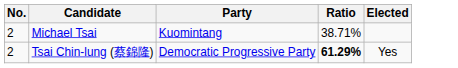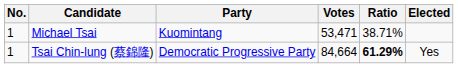 <table class=wikitable>
 <tr>
 <th>No.</th>
 <th>Candidate</th>
 <th>Party</th>
+<th>Votes</th>
 <th>Ratio</th>
 <th>Elected</th>
 </tr>
 <tr>
-<td>2</td>
+<td>1</td>
 <td><a href='#'>Michael Tsai</a></td>
 <td><a href='#'>Kuomintang</a></td>
+<td align="right">53,471</td>
 <td align="right">38.71%</td>
 <td></td>
 </tr>
 <tr>
-<td>2</td>
+<td>1</td>
 <td><a href='#'>Tsai Chin-lung</a>  (<a href='#'>蔡錦隆</a>)</td>
 <td><a href='#'>Democratic Progressive Party</a></td>
+<td align="right">84,664</td>
 <td align="right"><strong>61.29%</strong></td>
 <td align="center">Yes</td>
 </tr>
 </table>
